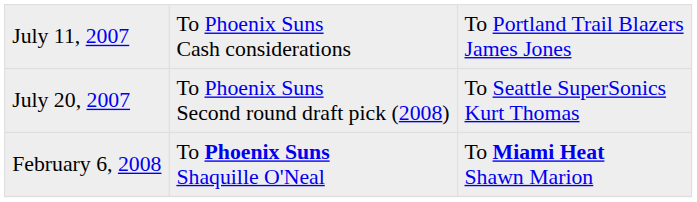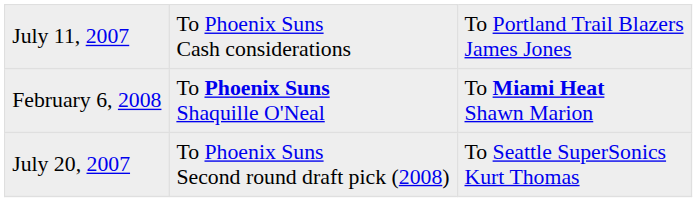 <table border=1 style="border-collapse:collapse" bordercolor="#DFDFDF"  cellpadding="5">
 <tr bgcolor="eeeeee">
 <td>July 11, <a href='#'>2007</a></td>
 <td valign="top">To <a href='#'>Phoenix Suns</a><br>Cash considerations</td>
 <td valign="top">To <a href='#'>Portland Trail Blazers</a><br><a href='#'>James Jones</a></td>
 </tr>
 <tr bgcolor="eeeeee">
+<td>February 6, <a href='#'>2008</a><br></td>
+<td valign="top">To <strong><a href='#'>Phoenix Suns</a></strong><br><a href='#'>Shaquille O'Neal</a></td>
+<td valign="top">To <strong><a href='#'>Miami Heat</a></strong><br><a href='#'>Shawn Marion</a></td>
+</tr>
+<tr bgcolor="eeeeee">
 <td>July 20, <a href='#'>2007</a></td>
 <td valign="top">To <a href='#'>Phoenix Suns</a><br>Second round draft pick (<a href='#'>2008</a>)</td>
 <td valign="top">To <a href='#'>Seattle SuperSonics</a><br><a href='#'>Kurt Thomas</a></td>
 </tr>
-<tr bgcolor="eeeeee">
-<td>February 6, <a href='#'>2008</a><br></td>
-<td valign="top">To <strong><a href='#'>Phoenix Suns</a></strong><br><a href='#'>Shaquille O'Neal</a></td>
-<td valign="top">To <strong><a href='#'>Miami Heat</a></strong><br><a href='#'>Shawn Marion</a></td>
-</tr>
 </table>
